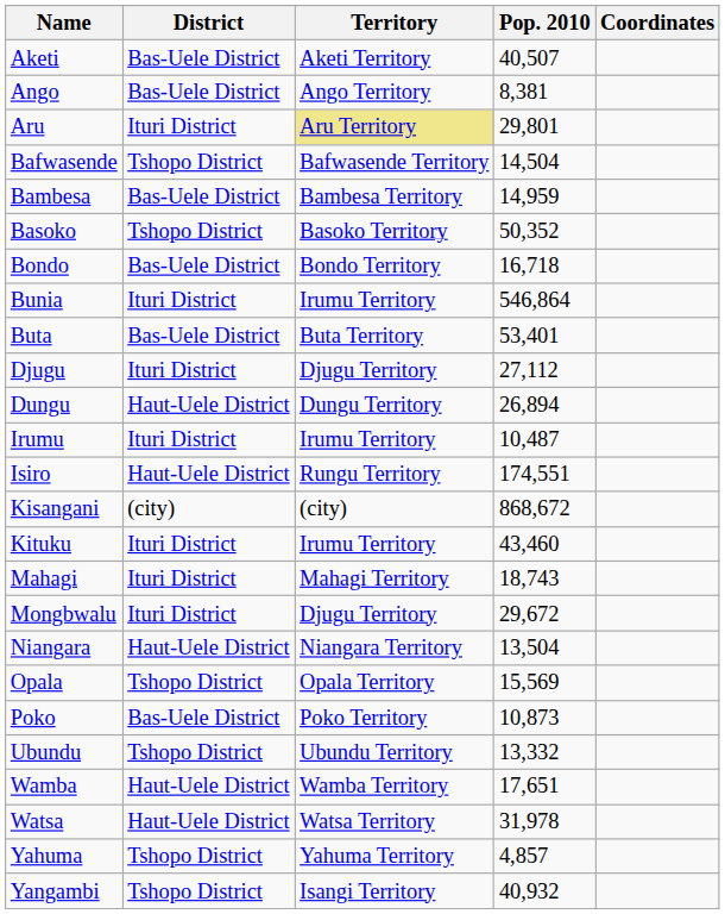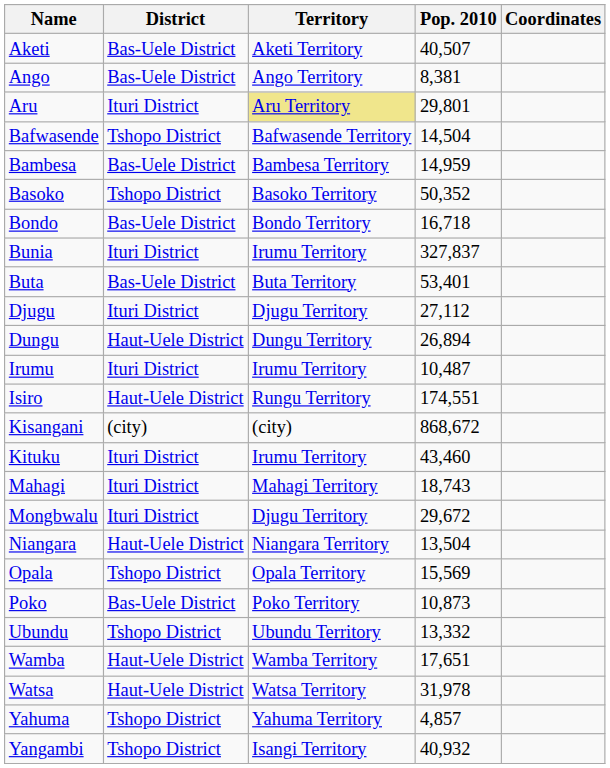 <table class="wikitable sortable">
 <tr>
 <th>Name</th>
 <th>District</th>
 <th>Territory</th>
 <th>Pop. 2010</th>
 <th>Coordinates</th>
 </tr>
 <tr>
 <td><a href='#'>Aketi</a></td>
 <td><a href='#'>Bas-Uele District</a></td>
 <td><a href='#'>Aketi Territory</a></td>
 <td>40,507</td>
 <td></td>
 </tr>
 <tr>
 <td><a href='#'>Ango</a></td>
 <td><a href='#'>Bas-Uele District</a></td>
 <td><a href='#'>Ango Territory</a></td>
 <td>8,381</td>
 <td></td>
 </tr>
 <tr>
 <td><a href='#'>Aru</a></td>
 <td><a href='#'>Ituri District</a></td>
 <td style="background: khaki;"><a href='#'>Aru Territory</a></td>
 <td>29,801</td>
 <td></td>
 </tr>
 <tr>
 <td><a href='#'>Bafwasende</a></td>
 <td><a href='#'>Tshopo District</a></td>
 <td><a href='#'>Bafwasende Territory</a></td>
 <td>14,504</td>
 <td></td>
 </tr>
 <tr>
 <td><a href='#'>Bambesa</a></td>
 <td><a href='#'>Bas-Uele District</a></td>
 <td><a href='#'>Bambesa Territory</a></td>
 <td>14,959</td>
 <td></td>
 </tr>
 <tr>
 <td><a href='#'>Basoko</a></td>
 <td><a href='#'>Tshopo District</a></td>
 <td><a href='#'>Basoko Territory</a></td>
 <td>50,352</td>
 <td></td>
 </tr>
 <tr>
 <td><a href='#'>Bondo</a></td>
 <td><a href='#'>Bas-Uele District</a></td>
 <td><a href='#'>Bondo Territory</a></td>
 <td>16,718</td>
 <td></td>
 </tr>
 <tr>
 <td><a href='#'>Bunia</a></td>
 <td><a href='#'>Ituri District</a></td>
 <td><a href='#'>Irumu Territory</a></td>
-<td>546,864</td>
+<td>327,837</td>
 <td></td>
 </tr>
 <tr>
 <td><a href='#'>Buta</a></td>
 <td><a href='#'>Bas-Uele District</a></td>
 <td><a href='#'>Buta Territory</a></td>
 <td>53,401</td>
 <td></td>
 </tr>
 <tr>
 <td><a href='#'>Djugu</a></td>
 <td><a href='#'>Ituri District</a></td>
 <td><a href='#'>Djugu Territory</a></td>
 <td>27,112</td>
 <td></td>
 </tr>
 <tr>
 <td><a href='#'>Dungu</a></td>
 <td><a href='#'>Haut-Uele District</a></td>
 <td><a href='#'>Dungu Territory</a></td>
 <td>26,894</td>
 <td></td>
 </tr>
 <tr>
 <td><a href='#'>Irumu</a></td>
 <td><a href='#'>Ituri District</a></td>
 <td><a href='#'>Irumu Territory</a></td>
 <td>10,487</td>
 <td></td>
 </tr>
 <tr>
 <td><a href='#'>Isiro</a></td>
 <td><a href='#'>Haut-Uele District</a></td>
 <td><a href='#'>Rungu Territory</a></td>
 <td>174,551</td>
 <td></td>
 </tr>
 <tr>
 <td><a href='#'>Kisangani</a></td>
 <td>(city)</td>
 <td>(city)</td>
 <td>868,672</td>
 <td></td>
 </tr>
 <tr>
 <td><a href='#'>Kituku</a></td>
 <td><a href='#'>Ituri District</a></td>
 <td><a href='#'>Irumu Territory</a></td>
 <td>43,460</td>
 <td></td>
 </tr>
 <tr>
 <td><a href='#'>Mahagi</a></td>
 <td><a href='#'>Ituri District</a></td>
 <td><a href='#'>Mahagi Territory</a></td>
 <td>18,743</td>
 <td></td>
 </tr>
 <tr>
 <td><a href='#'>Mongbwalu</a></td>
 <td><a href='#'>Ituri District</a></td>
 <td><a href='#'>Djugu Territory</a></td>
 <td>29,672</td>
 <td></td>
 </tr>
 <tr>
 <td><a href='#'>Niangara</a></td>
 <td><a href='#'>Haut-Uele District</a></td>
 <td><a href='#'>Niangara Territory</a></td>
 <td>13,504</td>
 <td></td>
 </tr>
 <tr>
 <td><a href='#'>Opala</a></td>
 <td><a href='#'>Tshopo District</a></td>
 <td><a href='#'>Opala Territory</a></td>
 <td>15,569</td>
 <td></td>
 </tr>
 <tr>
 <td><a href='#'>Poko</a></td>
 <td><a href='#'>Bas-Uele District</a></td>
 <td><a href='#'>Poko Territory</a></td>
 <td>10,873</td>
 <td></td>
 </tr>
 <tr>
 <td><a href='#'>Ubundu</a></td>
 <td><a href='#'>Tshopo District</a></td>
 <td><a href='#'>Ubundu Territory</a></td>
 <td>13,332</td>
 <td></td>
 </tr>
 <tr>
 <td><a href='#'>Wamba</a></td>
 <td><a href='#'>Haut-Uele District</a></td>
 <td><a href='#'>Wamba Territory</a></td>
 <td>17,651</td>
 <td></td>
 </tr>
 <tr>
 <td><a href='#'>Watsa</a></td>
 <td><a href='#'>Haut-Uele District</a></td>
 <td><a href='#'>Watsa Territory</a></td>
 <td>31,978</td>
 <td></td>
 </tr>
 <tr>
 <td><a href='#'>Yahuma</a></td>
 <td><a href='#'>Tshopo District</a></td>
 <td><a href='#'>Yahuma Territory</a></td>
 <td>4,857</td>
 <td></td>
 </tr>
 <tr>
 <td><a href='#'>Yangambi</a></td>
 <td><a href='#'>Tshopo District</a></td>
 <td><a href='#'>Isangi Territory</a></td>
 <td>40,932</td>
 <td></td>
 </tr>
 </table>
